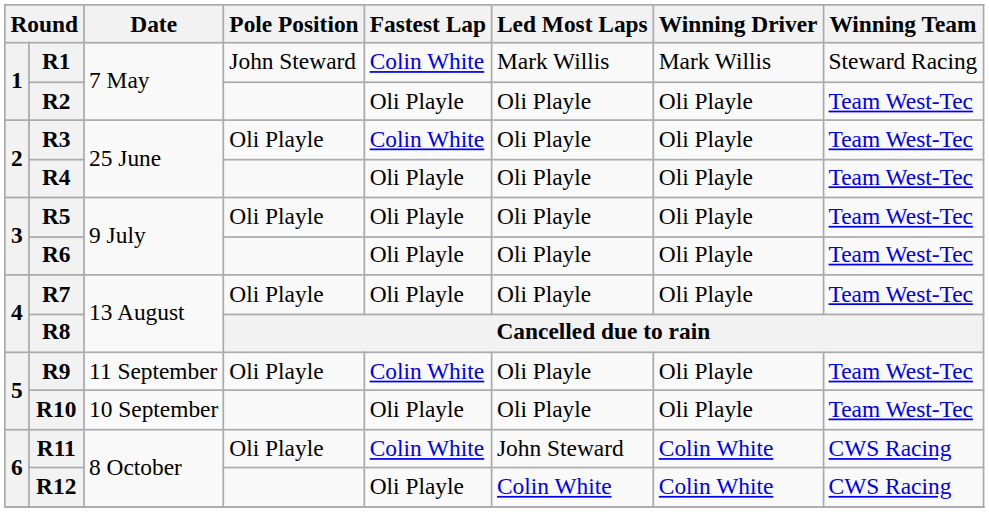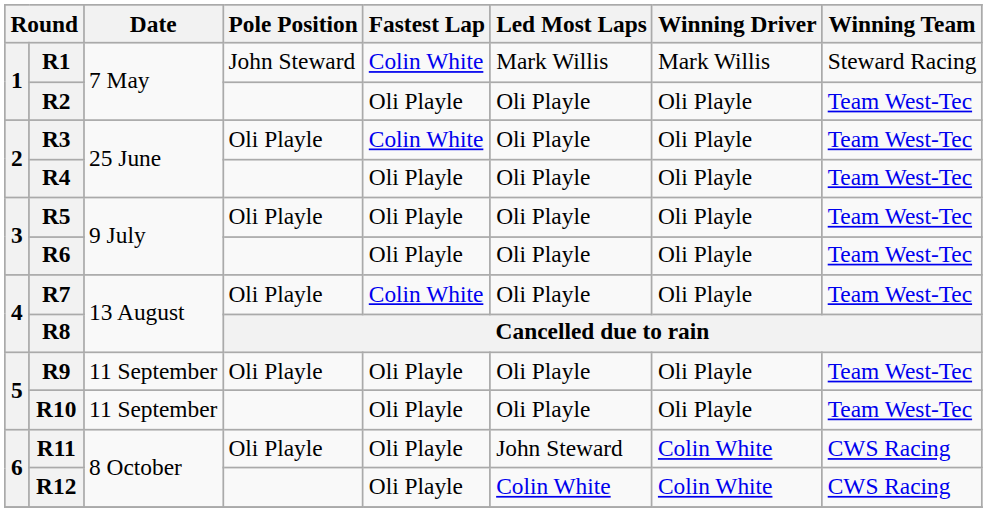 <table class="wikitable" style="font-size: 85%;">
 <tr>
 <th colspan=2>Round</th>
 <th>Date</th>
 <th>Pole Position</th>
 <th>Fastest Lap</th>
 <th>Led Most Laps</th>
 <th>Winning Driver</th>
 <th>Winning Team</th>
 </tr>
 <tr>
 <th rowspan=2>1</th>
 <th>R1</th>
 <td rowspan=2>7 May</td>
 <td> John Steward</td>
 <td> <a href='#'>Colin White</a></td>
 <td> Mark Willis</td>
 <td> Mark Willis</td>
 <td> Steward Racing</td>
 </tr>
 <tr>
 <th>R2</th>
 <td></td>
 <td> Oli Playle</td>
 <td> Oli Playle</td>
 <td> Oli Playle</td>
 <td> <a href='#'>Team West-Tec</a></td>
 </tr>
 <tr>
 <th rowspan=2>2</th>
 <th>R3</th>
 <td rowspan=2>25 June</td>
 <td> Oli Playle</td>
 <td> <a href='#'>Colin White</a></td>
 <td> Oli Playle</td>
 <td> Oli Playle</td>
 <td> <a href='#'>Team West-Tec</a></td>
 </tr>
 <tr>
 <th>R4</th>
 <td></td>
 <td> Oli Playle</td>
 <td> Oli Playle</td>
 <td> Oli Playle</td>
 <td> <a href='#'>Team West-Tec</a></td>
 </tr>
 <tr>
 <th rowspan=2>3</th>
 <th>R5</th>
 <td rowspan=2>9 July</td>
 <td> Oli Playle</td>
 <td> Oli Playle</td>
 <td> Oli Playle</td>
 <td> Oli Playle</td>
 <td> <a href='#'>Team West-Tec</a></td>
 </tr>
 <tr>
 <th>R6</th>
 <td></td>
 <td> Oli Playle</td>
 <td> Oli Playle</td>
 <td> Oli Playle</td>
 <td> <a href='#'>Team West-Tec</a></td>
 </tr>
 <tr>
 <th rowspan=2>4</th>
 <th>R7</th>
 <td rowspan=2>13 August</td>
 <td> Oli Playle</td>
-<td> Oli Playle</td>
+<td> <a href='#'>Colin White</a></td>
 <td> Oli Playle</td>
 <td> Oli Playle</td>
 <td> <a href='#'>Team West-Tec</a></td>
 </tr>
 <tr>
 <th>R8</th>
 <th colspan=5>Cancelled due to rain</th>
 </tr>
 <tr>
 <th rowspan=2>5</th>
 <th>R9</th>
 <td>11 September</td>
 <td> Oli Playle</td>
-<td> <a href='#'>Colin White</a></td>
+<td> Oli Playle</td>
 <td> Oli Playle</td>
 <td> Oli Playle</td>
 <td> <a href='#'>Team West-Tec</a></td>
 </tr>
 <tr>
 <th>R10</th>
-<td>10 September</td>
+<td>11 September</td>
 <td></td>
 <td> Oli Playle</td>
 <td> Oli Playle</td>
 <td> Oli Playle</td>
 <td> <a href='#'>Team West-Tec</a></td>
 </tr>
 <tr>
 <th rowspan=2>6</th>
 <th>R11</th>
 <td rowspan=2>8 October</td>
 <td> Oli Playle</td>
-<td> <a href='#'>Colin White</a></td>
+<td> Oli Playle</td>
 <td> John Steward</td>
 <td> <a href='#'>Colin White</a></td>
 <td> <a href='#'>CWS Racing</a></td>
 </tr>
 <tr>
 <th>R12</th>
 <td></td>
 <td> Oli Playle</td>
 <td> <a href='#'>Colin White</a></td>
 <td> <a href='#'>Colin White</a></td>
 <td> <a href='#'>CWS Racing</a></td>
 </tr>
 <tr>
 </tr>
 </table>
